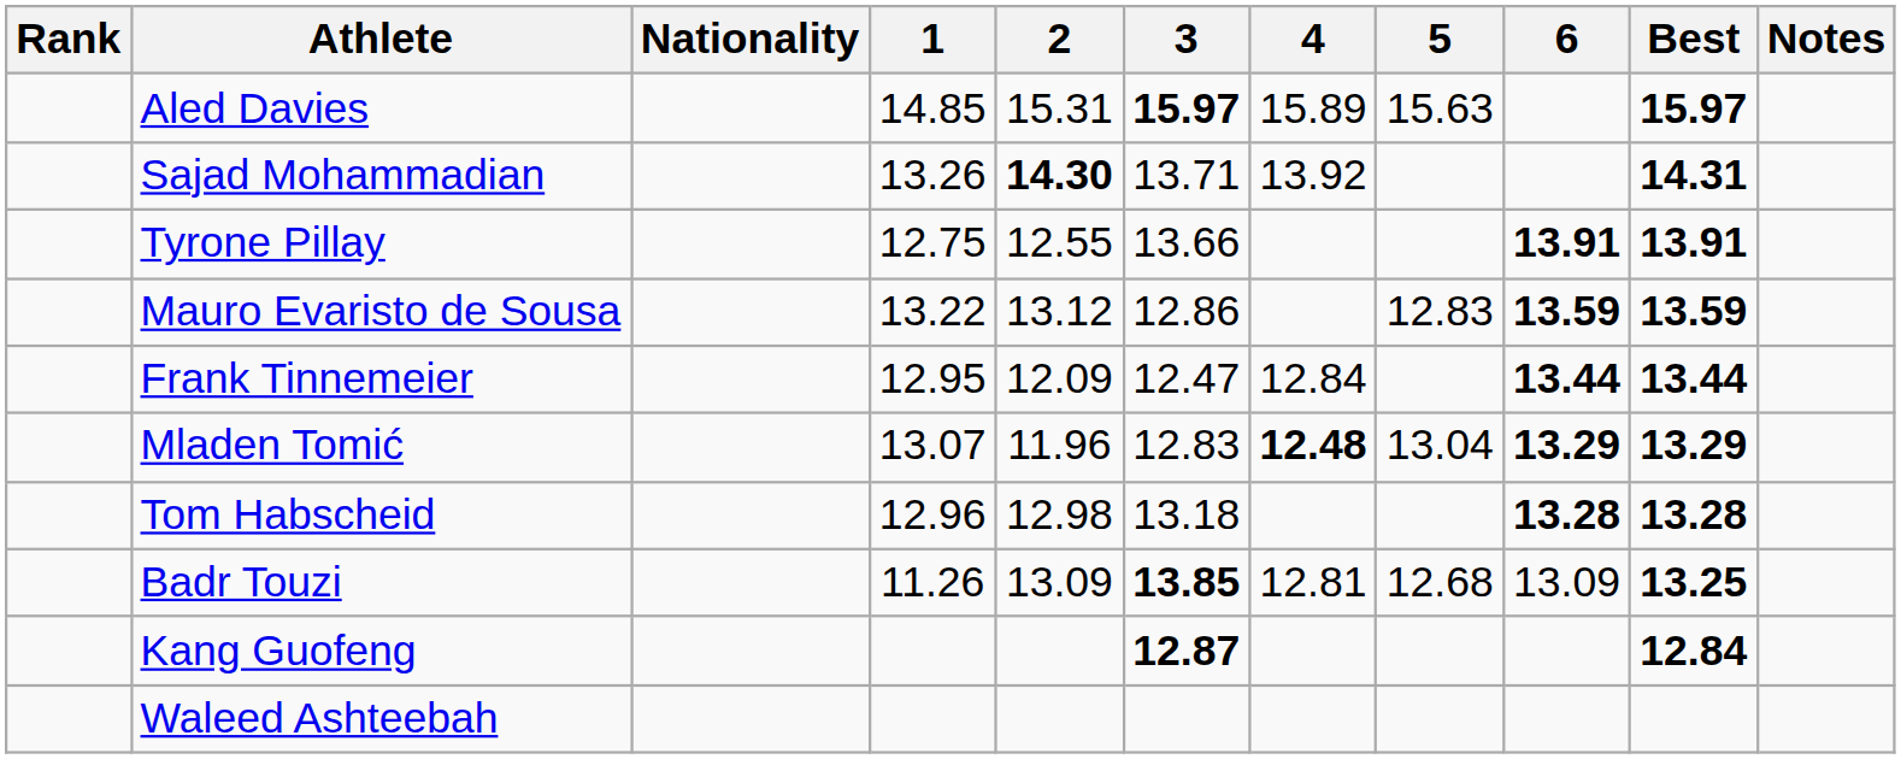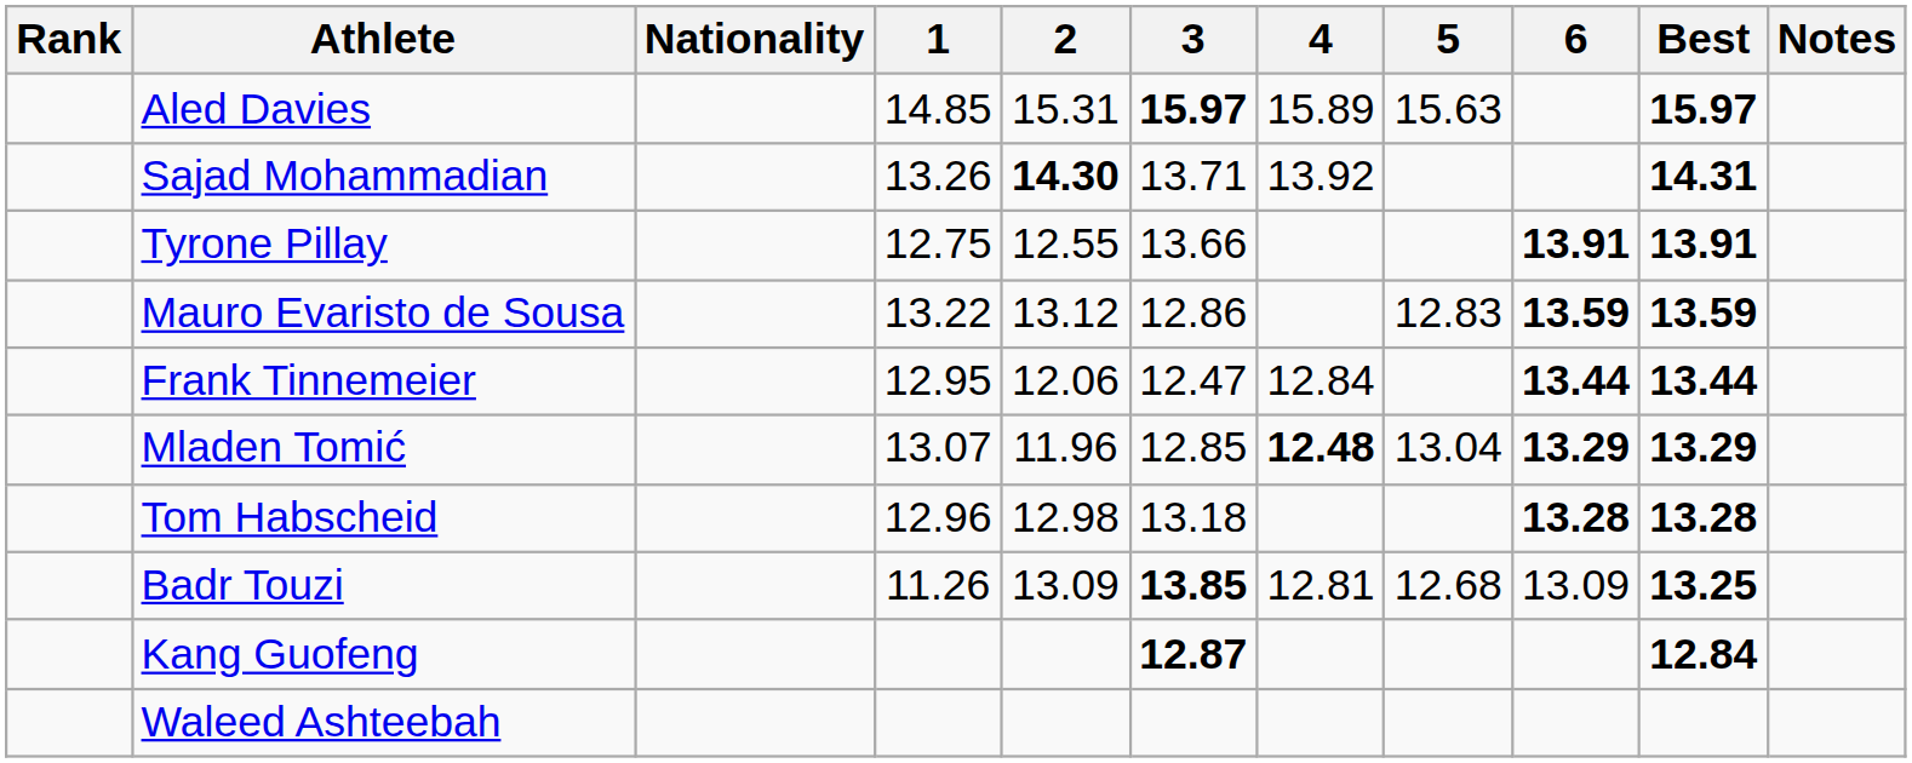 <table class="wikitable sortable" style="text-align:center">
 <tr>
 <th>Rank</th>
 <th>Athlete</th>
 <th>Nationality</th>
 <th width="25">1</th>
 <th width="25">2</th>
 <th width="25">3</th>
 <th width="25">4</th>
 <th width="25">5</th>
 <th width="25">6</th>
 <th>Best</th>
 <th>Notes</th>
 </tr>
 <tr>
 <td></td>
 <td align=left><a href='#'>Aled Davies</a></td>
 <td align=left></td>
 <td>14.85</td>
 <td>15.31</td>
 <td><strong>15.97</strong></td>
 <td>15.89</td>
 <td>15.63</td>
 <td></td>
 <td><strong>15.97</strong></td>
 <td></td>
 </tr>
 <tr>
 <td></td>
 <td align=left><a href='#'>Sajad Mohammadian</a></td>
 <td align=left></td>
 <td>13.26</td>
 <td><strong>14.30</strong></td>
 <td>13.71</td>
 <td>13.92</td>
 <td></td>
 <td></td>
 <td><strong>14.31</strong></td>
 <td></td>
 </tr>
 <tr>
 <td></td>
 <td align=left><a href='#'>Tyrone Pillay</a></td>
 <td align=left></td>
 <td>12.75</td>
 <td>12.55</td>
 <td>13.66</td>
 <td></td>
 <td></td>
 <td><strong>13.91</strong></td>
 <td><strong>13.91</strong></td>
 <td></td>
 </tr>
 <tr>
 <td></td>
 <td align=left><a href='#'>Mauro Evaristo de Sousa</a></td>
 <td align=left></td>
 <td>13.22</td>
 <td>13.12</td>
 <td>12.86</td>
 <td></td>
 <td>12.83</td>
 <td><strong>13.59</strong></td>
 <td><strong>13.59</strong></td>
 <td></td>
 </tr>
 <tr>
 <td></td>
 <td align=left><a href='#'>Frank Tinnemeier</a></td>
 <td align=left></td>
 <td>12.95</td>
-<td>12.09</td>
+<td>12.06</td>
 <td>12.47</td>
 <td>12.84</td>
 <td></td>
 <td><strong>13.44</strong></td>
 <td><strong>13.44</strong></td>
 <td></td>
 </tr>
 <tr>
 <td></td>
 <td align=left><a href='#'>Mladen Tomić</a></td>
 <td align=left></td>
 <td>13.07</td>
 <td>11.96</td>
-<td>12.83</td>
+<td>12.85</td>
 <td><strong>12.48</strong></td>
 <td>13.04</td>
 <td><strong>13.29</strong></td>
 <td><strong>13.29</strong></td>
 <td></td>
 </tr>
 <tr>
 <td></td>
 <td align=left><a href='#'>Tom Habscheid</a></td>
 <td align=left></td>
 <td>12.96</td>
 <td>12.98</td>
 <td>13.18</td>
 <td></td>
 <td></td>
 <td><strong>13.28</strong></td>
 <td><strong>13.28</strong></td>
 <td></td>
 </tr>
 <tr>
 <td></td>
 <td align=left><a href='#'>Badr Touzi</a></td>
 <td align=left></td>
 <td>11.26</td>
 <td>13.09</td>
 <td><strong>13.85</strong></td>
 <td>12.81</td>
 <td>12.68</td>
 <td>13.09</td>
 <td><strong>13.25</strong></td>
 <td></td>
 </tr>
 <tr>
 <td></td>
 <td align=left><a href='#'>Kang Guofeng</a></td>
 <td align=left></td>
 <td></td>
 <td></td>
 <td><strong>12.87</strong></td>
 <td></td>
 <td></td>
 <td></td>
 <td><strong>12.84</strong></td>
 <td></td>
 </tr>
 <tr>
 <td></td>
 <td align=left><a href='#'>Waleed Ashteebah</a></td>
 <td align=left></td>
 <td></td>
 <td></td>
 <td></td>
 <td></td>
 <td></td>
 <td></td>
 <td></td>
 <td></td>
 </tr>
 </table>
